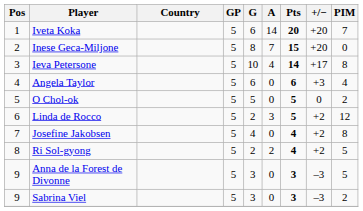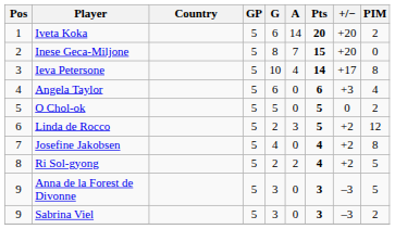 <table class="wikitable sortable" style="text-align: center;">
 <tr>
 <th width=30>Pos</th>
 <th width=150>Player</th>
 <th width=120>Country</th>
 <th width=20>GP</th>
 <th width=20>G</th>
 <th width=20>A</th>
 <th width=30>Pts</th>
 <th width=30>+/−</th>
 <th width=30>PIM</th>
 </tr>
 <tr>
 <td>1</td>
 <td align=left><a href='#'>Iveta Koka</a></td>
 <td align=left></td>
 <td>5</td>
 <td>6</td>
 <td>14</td>
 <td><strong>20</strong></td>
 <td>+20</td>
-<td>7</td>
+<td>2</td>
 </tr>
 <tr>
 <td>2</td>
 <td align=left><a href='#'>Inese Geca-Miljone</a></td>
 <td align=left></td>
 <td>5</td>
 <td>8</td>
 <td>7</td>
 <td><strong>15</strong></td>
 <td>+20</td>
 <td>0</td>
 </tr>
 <tr>
 <td>3</td>
 <td align=left><a href='#'>Ieva Petersone</a></td>
 <td align=left></td>
 <td>5</td>
 <td>10</td>
 <td>4</td>
 <td><strong>14</strong></td>
 <td>+17</td>
 <td>8</td>
 </tr>
 <tr>
 <td>4</td>
 <td align=left><a href='#'>Angela Taylor</a></td>
 <td align=left></td>
 <td>5</td>
 <td>6</td>
 <td>0</td>
 <td><strong>6</strong></td>
 <td>+3</td>
 <td>4</td>
 </tr>
 <tr>
 <td>5</td>
 <td align=left><a href='#'>O Chol-ok</a></td>
 <td align=left></td>
 <td>5</td>
 <td>5</td>
 <td>0</td>
 <td><strong>5</strong></td>
 <td>0</td>
 <td>2</td>
 </tr>
 <tr>
 <td>6</td>
 <td align=left><a href='#'>Linda de Rocco</a></td>
 <td align=left></td>
 <td>5</td>
 <td>2</td>
 <td>3</td>
 <td><strong>5</strong></td>
 <td>+2</td>
 <td>12</td>
 </tr>
 <tr>
 <td>7</td>
 <td align=left><a href='#'>Josefine Jakobsen</a></td>
 <td align=left></td>
 <td>5</td>
 <td>4</td>
 <td>0</td>
 <td><strong>4</strong></td>
 <td>+2</td>
 <td>8</td>
 </tr>
 <tr>
 <td>8</td>
 <td align=left><a href='#'>Ri Sol-gyong</a></td>
 <td align=left></td>
 <td>5</td>
 <td>2</td>
 <td>2</td>
 <td><strong>4</strong></td>
 <td>+2</td>
 <td>5</td>
 </tr>
 <tr>
 <td>9</td>
 <td align=left><a href='#'>Anna de la Forest de Divonne</a></td>
 <td align=left></td>
 <td>5</td>
 <td>3</td>
 <td>0</td>
 <td><strong>3</strong></td>
 <td>–3</td>
 <td>5</td>
 </tr>
 <tr>
 <td>9</td>
 <td align=left><a href='#'>Sabrina Viel</a></td>
 <td align=left></td>
 <td>5</td>
 <td>3</td>
 <td>0</td>
 <td><strong>3</strong></td>
 <td>–3</td>
 <td>2</td>
 </tr>
 <tr>
 </tr>
 </table>
